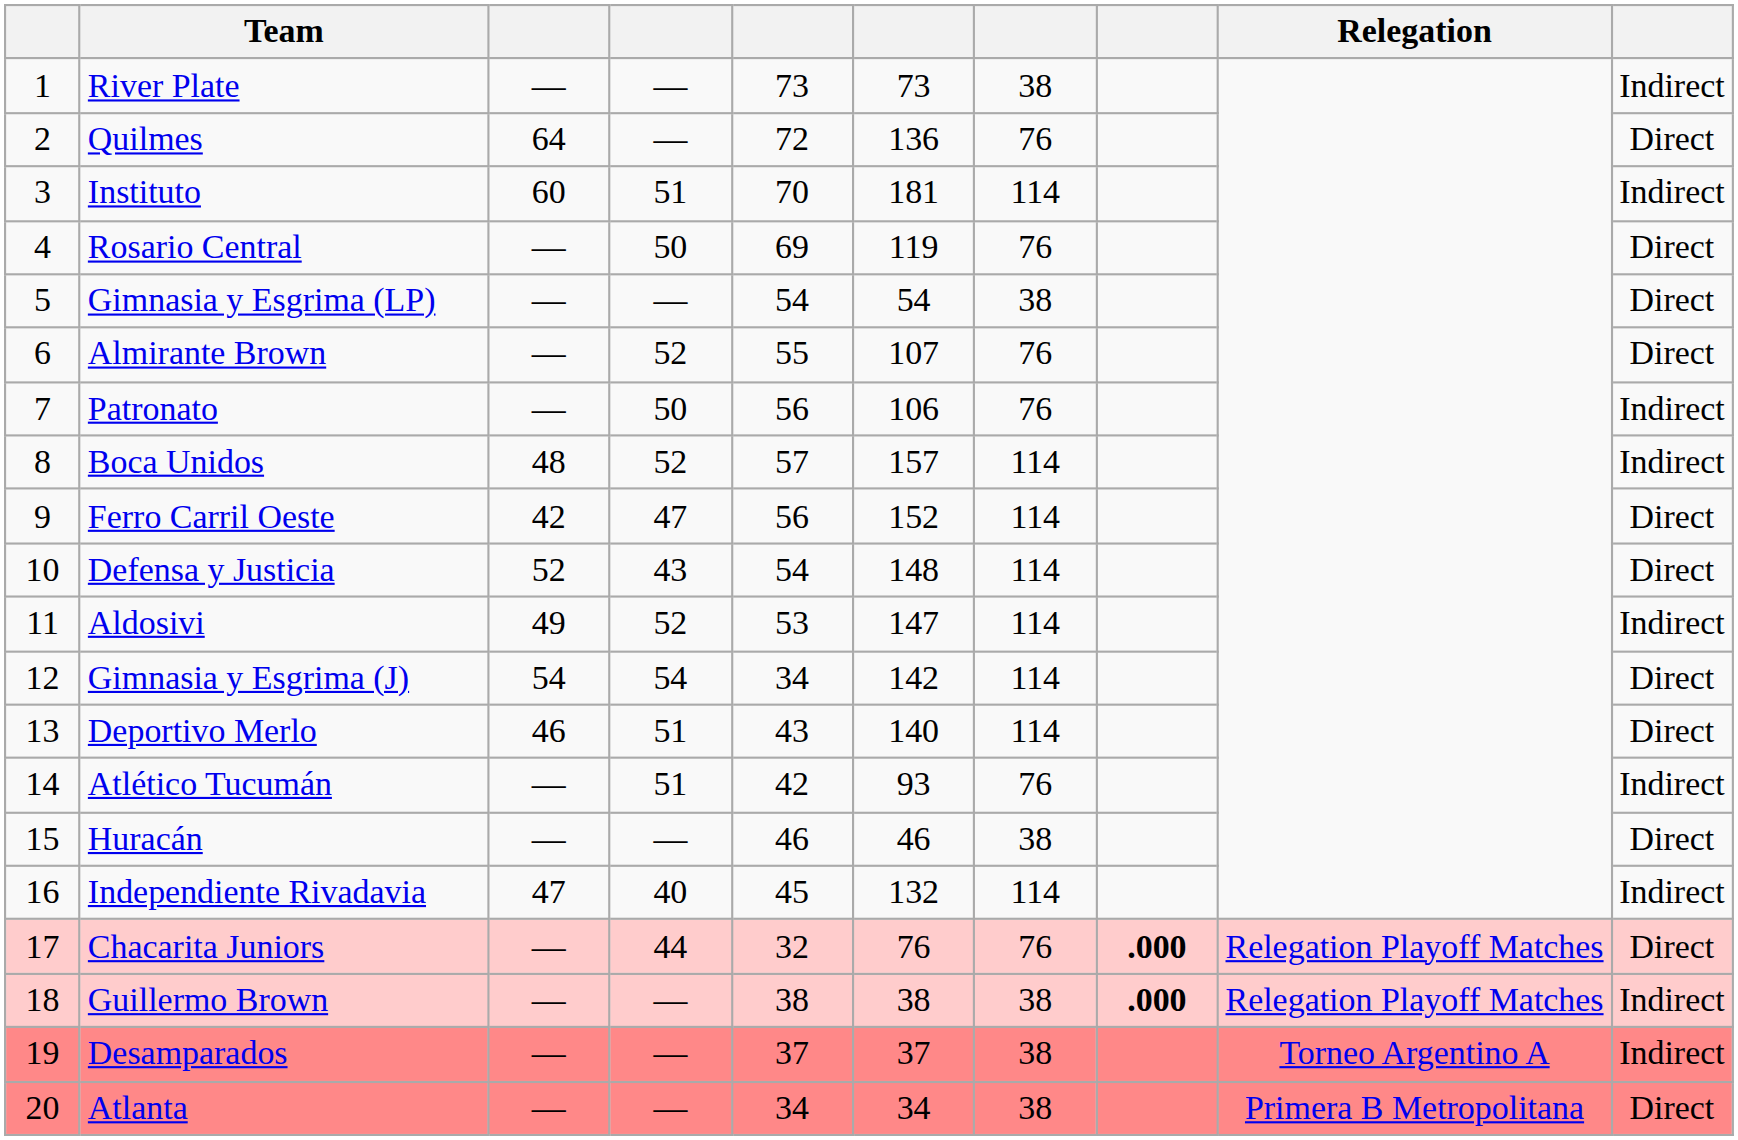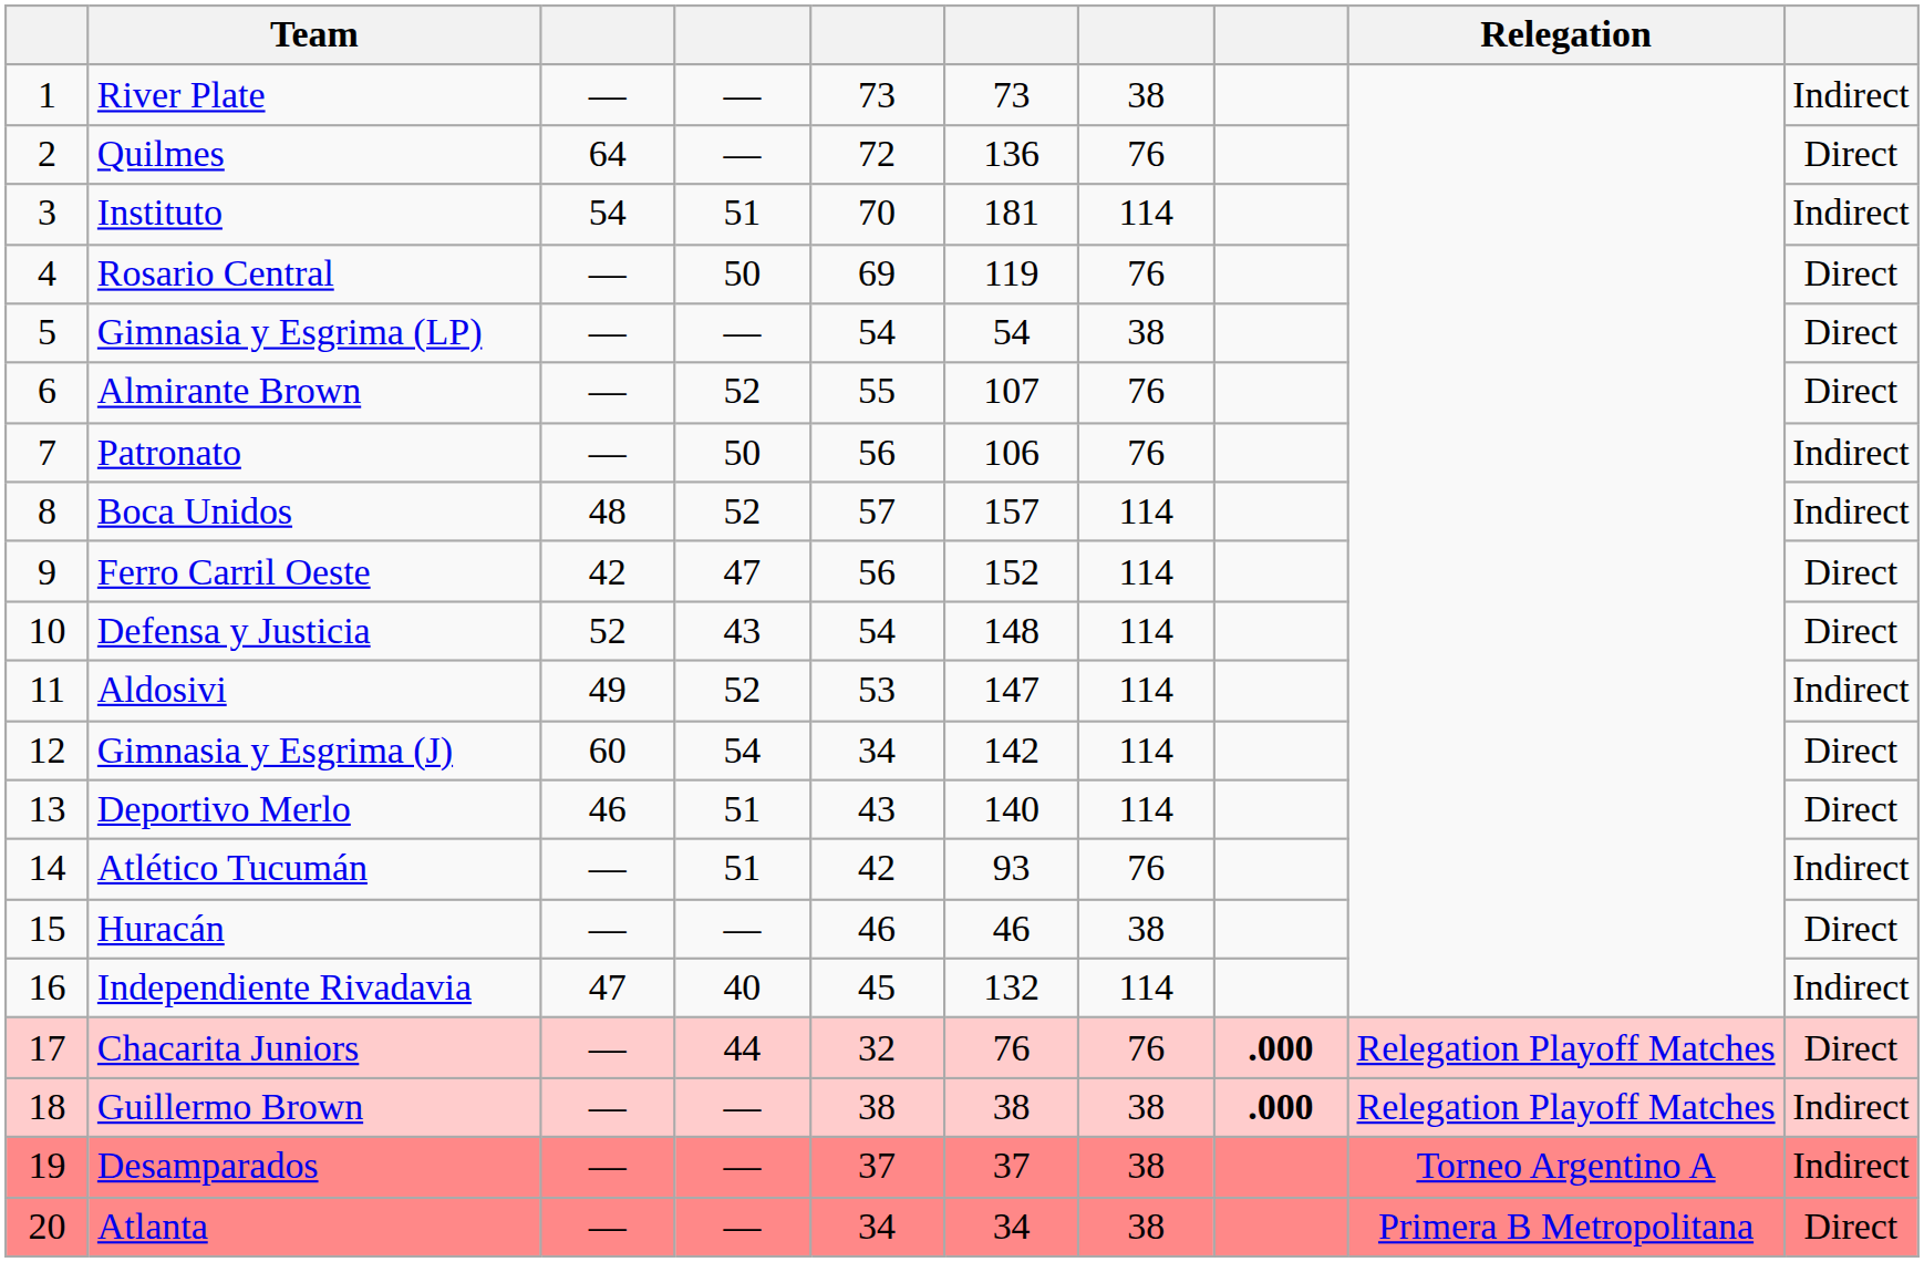 <table class="wikitable" style="text-align: center;">
 <tr>
 <th width=28><br></th>
 <th width=185>Team</th>
 <th width=50></th>
 <th width=50></th>
 <th width=50></th>
 <th width=50></th>
 <th width=50></th>
 <th width=50><br></th>
 <th>Relegation</th>
 <th><br></th>
 </tr>
 <tr>
 <td>1</td>
 <td align="left"><a href='#'>River Plate</a></td>
 <td>—</td>
 <td>—</td>
 <td>73</td>
 <td>73</td>
 <td>38</td>
 <td><strong></strong></td>
 <td rowspan=16></td>
 <td>Indirect</td>
 </tr>
 <tr>
 <td>2</td>
 <td align="left"><a href='#'>Quilmes</a></td>
 <td>64</td>
 <td>—</td>
 <td>72</td>
 <td>136</td>
 <td>76</td>
 <td><strong></strong></td>
 <td>Direct</td>
 </tr>
 <tr>
 <td>3</td>
 <td align="left"><a href='#'>Instituto</a></td>
-<td>60</td>
+<td>54</td>
 <td>51</td>
 <td>70</td>
 <td>181</td>
 <td>114</td>
 <td><strong></strong></td>
 <td>Indirect</td>
 </tr>
 <tr>
 <td>4</td>
 <td align="left"><a href='#'>Rosario Central</a></td>
 <td>—</td>
 <td>50</td>
 <td>69</td>
 <td>119</td>
 <td>76</td>
 <td><strong></strong></td>
 <td>Direct</td>
 </tr>
 <tr>
 <td>5</td>
 <td align="left"><a href='#'>Gimnasia y Esgrima (LP)</a></td>
 <td>—</td>
 <td>—</td>
 <td>54</td>
 <td>54</td>
 <td>38</td>
 <td><strong></strong></td>
 <td>Direct</td>
 </tr>
 <tr>
 <td>6</td>
 <td align="left"><a href='#'>Almirante Brown</a></td>
 <td>—</td>
 <td>52</td>
 <td>55</td>
 <td>107</td>
 <td>76</td>
 <td><strong></strong></td>
 <td>Direct</td>
 </tr>
 <tr>
 <td>7</td>
 <td align="left"><a href='#'>Patronato</a></td>
 <td>—</td>
 <td>50</td>
 <td>56</td>
 <td>106</td>
 <td>76</td>
 <td><strong></strong></td>
 <td>Indirect</td>
 </tr>
 <tr>
 <td>8</td>
 <td align="left"><a href='#'>Boca Unidos</a></td>
 <td>48</td>
 <td>52</td>
 <td>57</td>
 <td>157</td>
 <td>114</td>
 <td><strong></strong></td>
 <td>Indirect</td>
 </tr>
 <tr>
 <td>9</td>
 <td align="left"><a href='#'>Ferro Carril Oeste</a></td>
 <td>42</td>
 <td>47</td>
 <td>56</td>
 <td>152</td>
 <td>114</td>
 <td><strong></strong></td>
 <td>Direct</td>
 </tr>
 <tr>
 <td>10</td>
 <td align="left"><a href='#'>Defensa y Justicia</a></td>
 <td>52</td>
 <td>43</td>
 <td>54</td>
 <td>148</td>
 <td>114</td>
 <td><strong></strong></td>
 <td>Direct</td>
 </tr>
 <tr>
 <td>11</td>
 <td align="left"><a href='#'>Aldosivi</a></td>
 <td>49</td>
 <td>52</td>
 <td>53</td>
 <td>147</td>
 <td>114</td>
 <td><strong></strong></td>
 <td>Indirect</td>
 </tr>
 <tr>
 <td>12</td>
 <td align="left"><a href='#'>Gimnasia y Esgrima (J)</a></td>
-<td>54</td>
+<td>60</td>
 <td>54</td>
 <td>34</td>
 <td>142</td>
 <td>114</td>
 <td><strong></strong></td>
 <td>Direct</td>
 </tr>
 <tr>
 <td>13</td>
 <td align="left"><a href='#'>Deportivo Merlo</a></td>
 <td>46</td>
 <td>51</td>
 <td>43</td>
 <td>140</td>
 <td>114</td>
 <td><strong></strong></td>
 <td>Direct</td>
 </tr>
 <tr>
 <td>14</td>
 <td align="left"><a href='#'>Atlético Tucumán</a></td>
 <td>—</td>
 <td>51</td>
 <td>42</td>
 <td>93</td>
 <td>76</td>
 <td><strong></strong></td>
 <td>Indirect</td>
 </tr>
 <tr>
 <td>15</td>
 <td align="left"><a href='#'>Huracán</a></td>
 <td>—</td>
 <td>—</td>
 <td>46</td>
 <td>46</td>
 <td>38</td>
 <td><strong></strong></td>
 <td>Direct</td>
 </tr>
 <tr>
 <td>16</td>
 <td align="left"><a href='#'>Independiente Rivadavia</a></td>
 <td>47</td>
 <td>40</td>
 <td>45</td>
 <td>132</td>
 <td>114</td>
 <td><strong></strong></td>
 <td>Indirect</td>
 </tr>
 <tr bgcolor=#FFCCCC>
 <td>17</td>
 <td align="left"><a href='#'>Chacarita Juniors</a></td>
 <td>—</td>
 <td>44</td>
 <td>32</td>
 <td>76</td>
 <td>76</td>
 <td><strong>.000</strong></td>
 <td bgcolor=#FFCCCC><a href='#'>Relegation Playoff Matches</a></td>
 <td>Direct</td>
 </tr>
 <tr bgcolor=#FFCCCC>
 <td>18</td>
 <td align="left"><a href='#'>Guillermo Brown</a></td>
 <td>—</td>
 <td>—</td>
 <td>38</td>
 <td>38</td>
 <td>38</td>
 <td><strong>.000</strong></td>
 <td bgcolor=#FFCCCC><a href='#'>Relegation Playoff Matches</a></td>
 <td>Indirect</td>
 </tr>
 <tr bgcolor=#FF8888>
 <td>19</td>
 <td align="left"><a href='#'>Desamparados</a></td>
 <td>—</td>
 <td>—</td>
 <td>37</td>
 <td>37</td>
 <td>38</td>
 <td><strong></strong></td>
 <td bgcolor=#FF8888><a href='#'>Torneo Argentino A</a></td>
 <td>Indirect</td>
 </tr>
 <tr bgcolor=#FF8888>
 <td>20</td>
 <td align="left"><a href='#'>Atlanta</a></td>
 <td>—</td>
 <td>—</td>
 <td>34</td>
 <td>34</td>
 <td>38</td>
 <td><strong></strong></td>
 <td bgcolor=#FF8888><a href='#'>Primera B Metropolitana</a></td>
 <td>Direct</td>
 </tr>
 </table>
